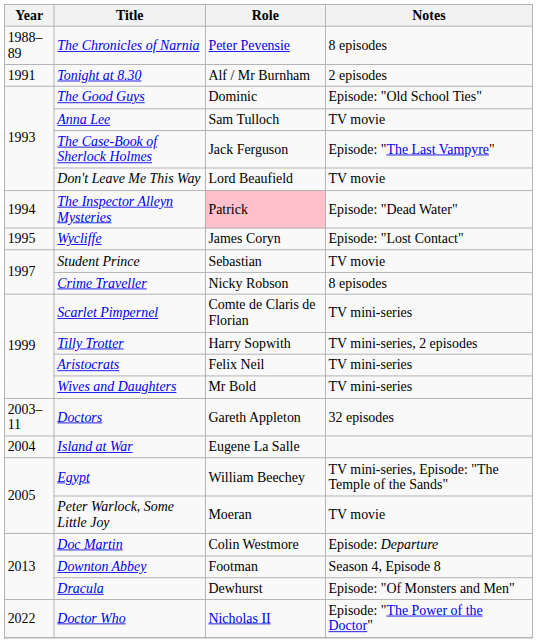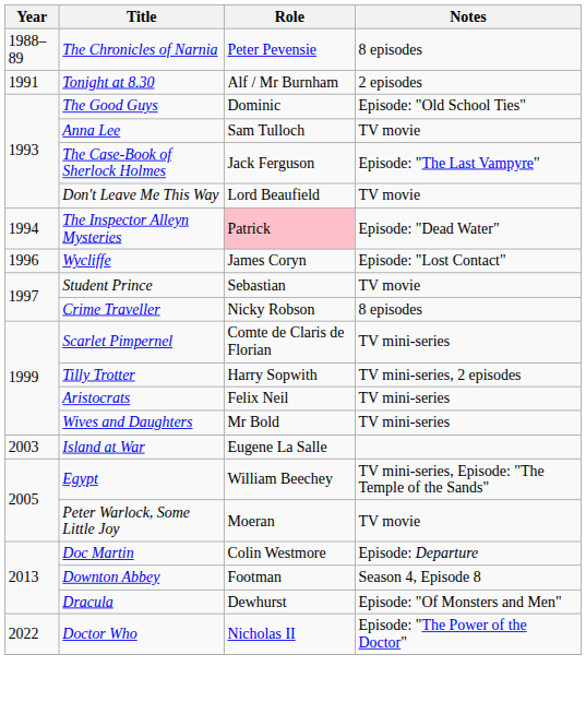 <table class="wikitable">
 <tr>
 <th>Year</th>
 <th>Title</th>
 <th>Role</th>
 <th>Notes</th>
 </tr>
 <tr>
 <td>1988–89</td>
 <td><em><a href='#'>The Chronicles of Narnia</a></em></td>
 <td><a href='#'>Peter Pevensie</a></td>
 <td>8 episodes</td>
 </tr>
 <tr>
 <td>1991</td>
 <td><em><a href='#'>Tonight at 8.30</a></em></td>
 <td>Alf / Mr Burnham</td>
 <td>2 episodes</td>
 </tr>
 <tr>
 <td rowspan="4">1993</td>
 <td><em><a href='#'>The Good Guys</a></em></td>
 <td>Dominic</td>
 <td>Episode: "Old School Ties"</td>
 </tr>
 <tr>
 <td><em><a href='#'>Anna Lee</a></em></td>
 <td>Sam Tulloch</td>
 <td>TV movie</td>
 </tr>
 <tr>
 <td><em><a href='#'>The Case-Book of Sherlock Holmes</a></em></td>
 <td>Jack Ferguson</td>
 <td>Episode: "<a href='#'>The Last Vampyre</a>"</td>
 </tr>
 <tr>
 <td><em>Don't Leave Me This Way</em></td>
 <td>Lord Beaufield</td>
 <td>TV movie</td>
 </tr>
 <tr>
 <td>1994</td>
 <td><em><a href='#'>The Inspector Alleyn Mysteries</a></em></td>
 <td style="background: pink;">Patrick</td>
 <td>Episode: "Dead Water"</td>
 </tr>
 <tr>
-<td>1995</td>
+<td>1996</td>
 <td><em><a href='#'>Wycliffe</a></em></td>
 <td>James Coryn</td>
 <td>Episode: "Lost Contact"</td>
 </tr>
 <tr>
 <td rowspan="2">1997</td>
 <td><em>Student Prince</em></td>
 <td>Sebastian</td>
 <td>TV movie</td>
 </tr>
 <tr>
 <td><em><a href='#'>Crime Traveller</a></em></td>
 <td>Nicky Robson</td>
 <td>8 episodes</td>
 </tr>
 <tr>
 <td rowspan="4">1999</td>
 <td><em><a href='#'>Scarlet Pimpernel</a></em></td>
 <td>Comte de Claris de Florian</td>
 <td>TV mini-series</td>
 </tr>
 <tr>
 <td><em><a href='#'>Tilly Trotter</a></em></td>
 <td>Harry Sopwith</td>
 <td>TV mini-series, 2 episodes</td>
 </tr>
 <tr>
 <td><em><a href='#'>Aristocrats</a></em></td>
 <td>Felix Neil</td>
 <td>TV mini-series</td>
 </tr>
 <tr>
 <td><em><a href='#'>Wives and Daughters</a></em></td>
 <td>Mr Bold</td>
 <td>TV mini-series</td>
 </tr>
 <tr>
-<td>2003–11</td>
-<td><em><a href='#'>Doctors</a></em></td>
-<td>Gareth Appleton</td>
-<td>32 episodes</td>
-</tr>
-<tr>
-<td>2004</td>
+<td>2003</td>
 <td><em><a href='#'>Island at War</a></em></td>
 <td>Eugene La Salle</td>
 <td></td>
 </tr>
 <tr>
 <td rowspan="2">2005</td>
 <td><em><a href='#'>Egypt</a></em></td>
 <td>William Beechey</td>
 <td>TV mini-series, Episode: "The Temple of the Sands"</td>
 </tr>
 <tr>
 <td><em>Peter Warlock, Some Little Joy</em></td>
 <td>Moeran</td>
 <td>TV movie</td>
 </tr>
 <tr>
 <td rowspan="3">2013</td>
 <td><em><a href='#'>Doc Martin</a></em></td>
 <td>Colin Westmore</td>
 <td>Episode: <em>Departure</em></td>
 </tr>
 <tr>
 <td><em><a href='#'>Downton Abbey</a></em></td>
 <td>Footman</td>
 <td>Season 4, Episode 8</td>
 </tr>
 <tr>
 <td><em><a href='#'>Dracula</a></em></td>
 <td>Dewhurst</td>
 <td>Episode: "Of Monsters and Men"</td>
 </tr>
 <tr>
 <td>2022</td>
 <td><em><a href='#'>Doctor Who</a></em></td>
 <td><a href='#'>Nicholas II</a></td>
 <td>Episode: "<a href='#'>The Power of the Doctor</a>"</td>
 </tr>
 <tr>
 </tr>
 </table>
